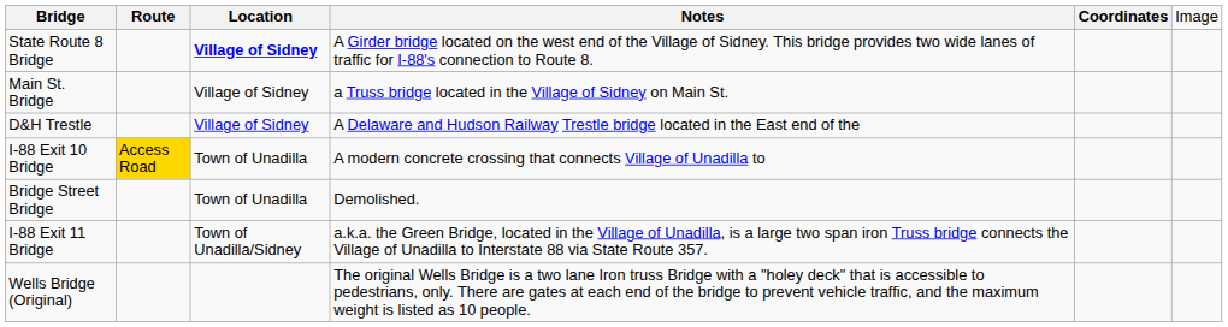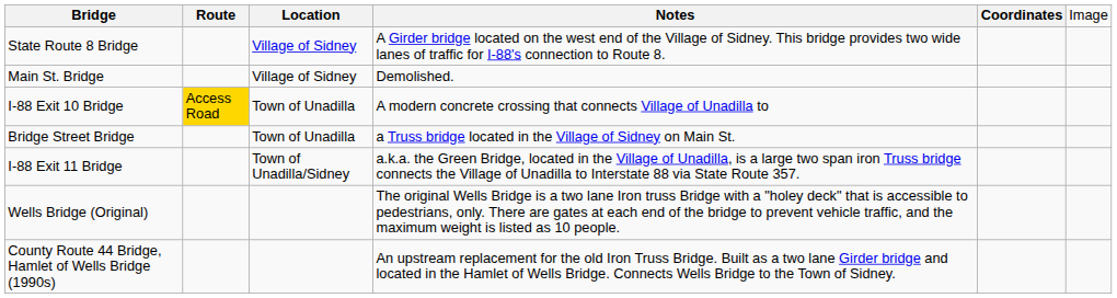 <table class="wikitable" style="width:100%">
 <tr>
 <th>Bridge</th>
 <th>Route</th>
 <th>Location</th>
 <th>Notes</th>
 <th>Coordinates</th>
 <td>Image</td>
 </tr>
 <tr>
 <td>State Route 8 Bridge</td>
 <td></td>
-<td><strong><a href='#'>Village of Sidney</a></strong></td>
+<td><a href='#'>Village of Sidney</a></td>
 <td>A <a href='#'>Girder bridge</a> located on the west end of the Village of Sidney.  This bridge provides two wide lanes of traffic for <a href='#'>I-88's</a> connection to Route 8.</td>
 <td></td>
 <td></td>
 </tr>
 <tr>
 <td>Main St. Bridge</td>
 <td></td>
 <td>Village of Sidney</td>
-<td>a <a href='#'>Truss bridge</a> located in the <a href='#'>Village of Sidney</a> on Main St.</td>
-<td></td>
-<td></td>
-</tr>
-<tr>
-<td>D&H Trestle</td>
-<td></td>
-<td><a href='#'>Village of Sidney</a></td>
-<td>A <a href='#'>Delaware and Hudson Railway</a> <a href='#'>Trestle bridge</a> located in the East end of the</td>
+<td>Demolished.</td>
 <td></td>
 <td></td>
 </tr>
 <tr>
 <td>I-88 Exit 10 Bridge</td>
 <td style="background: gold;"> Access Road</td>
 <td>Town of Unadilla</td>
 <td>A modern concrete crossing that connects <a href='#'>Village of Unadilla</a> to</td>
 <td></td>
 <td></td>
 </tr>
 <tr>
 <td>Bridge Street Bridge</td>
 <td></td>
 <td>Town of Unadilla</td>
-<td>Demolished.</td>
+<td>a <a href='#'>Truss bridge</a> located in the <a href='#'>Village of Sidney</a> on Main St.</td>
 <td></td>
 <td></td>
 </tr>
 <tr>
 <td>I-88 Exit 11 Bridge</td>
 <td></td>
 <td>Town of Unadilla/Sidney</td>
 <td>a.k.a. the Green Bridge, located in the <a href='#'>Village of Unadilla</a>, is a large two span iron <a href='#'>Truss bridge</a> connects the Village of Unadilla to Interstate 88 via State Route 357.</td>
 <td></td>
 <td></td>
 </tr>
 <tr>
 <td>Wells Bridge (Original)</td>
 <td></td>
 <td></td>
 <td>The original Wells Bridge is a two lane Iron truss Bridge with a "holey deck" that is accessible to pedestrians, only.  There are gates at each end of the bridge to prevent vehicle traffic, and the maximum weight is listed as 10 people.</td>
 <td></td>
 <td></td>
 </tr>
+<tr>
+<td>County Route 44 Bridge, Hamlet of Wells Bridge (1990s)</td>
+<td></td>
+<td></td>
+<td>An upstream replacement for the old Iron Truss Bridge. Built as a two lane <a href='#'>Girder bridge</a> and located in the Hamlet of Wells Bridge. Connects Wells Bridge to the Town of Sidney.</td>
+<td></td>
+<td></td>
+</tr>
 </table>
